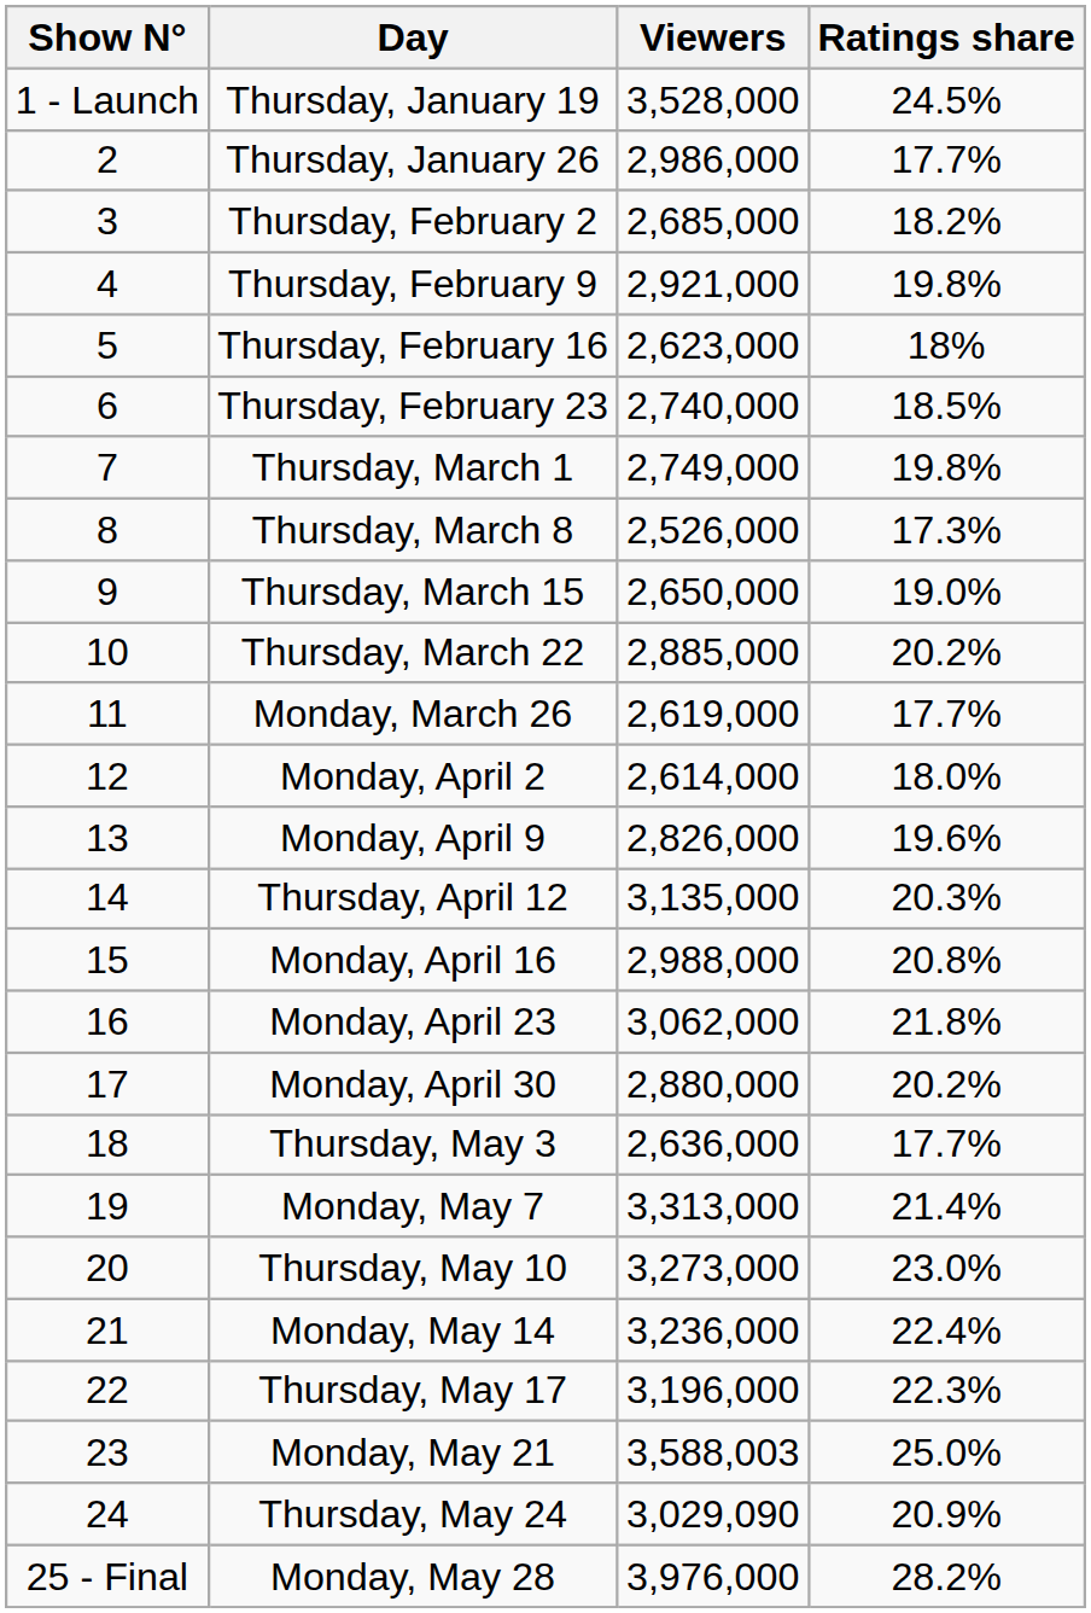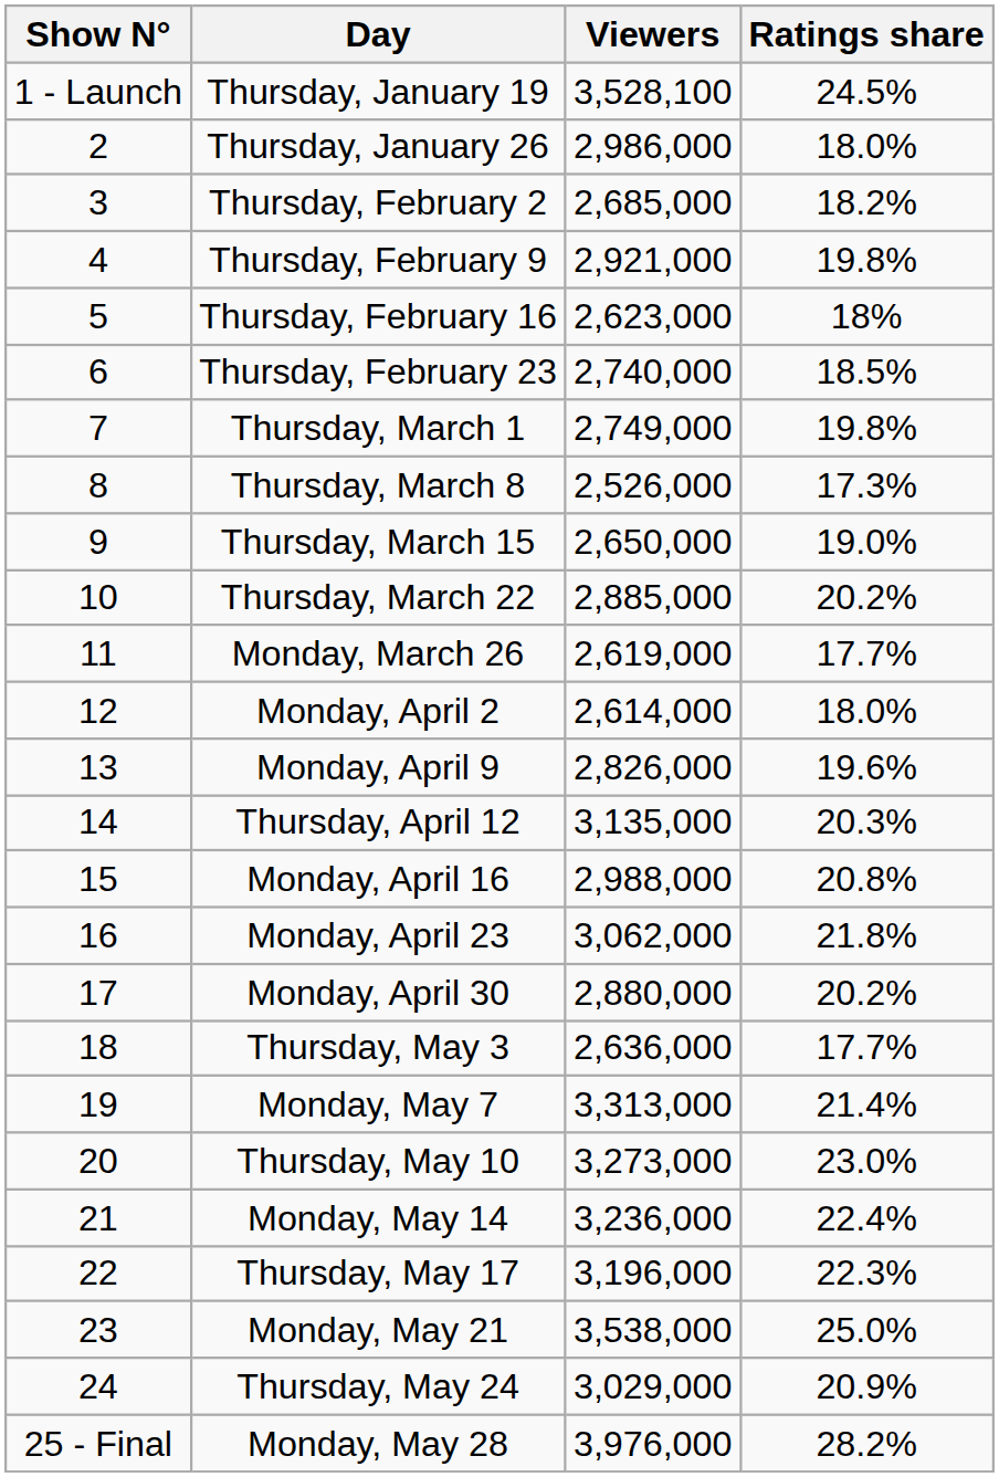 <table class="wikitable sortable centre" style="text-align:center;font-size:90%;">
 <tr>
 <th>Show N°</th>
 <th>Day</th>
 <th>Viewers</th>
 <th>Ratings share</th>
 </tr>
 <tr>
 <td>1 - Launch</td>
 <td>Thursday, January 19</td>
-<td>3,528,000</td>
+<td>3,528,100</td>
 <td>24.5%</td>
 </tr>
 <tr>
 <td>2</td>
 <td>Thursday, January 26</td>
 <td>2,986,000</td>
-<td>17.7%</td>
+<td>18.0%</td>
 </tr>
 <tr>
 <td>3</td>
 <td>Thursday, February 2</td>
 <td>2,685,000</td>
 <td>18.2%</td>
 </tr>
 <tr>
 <td>4</td>
 <td>Thursday, February 9</td>
 <td>2,921,000</td>
 <td>19.8%</td>
 </tr>
 <tr>
 <td>5</td>
 <td>Thursday, February 16</td>
 <td>2,623,000</td>
 <td>18%</td>
 </tr>
 <tr>
 <td>6</td>
 <td>Thursday, February 23</td>
 <td>2,740,000</td>
 <td>18.5%</td>
 </tr>
 <tr>
 <td>7</td>
 <td>Thursday, March 1</td>
 <td>2,749,000</td>
 <td>19.8%</td>
 </tr>
 <tr>
 <td>8</td>
 <td>Thursday, March 8</td>
 <td>2,526,000</td>
 <td>17.3%</td>
 </tr>
 <tr>
 <td>9</td>
 <td>Thursday, March 15</td>
 <td>2,650,000</td>
 <td>19.0%</td>
 </tr>
 <tr>
 <td>10</td>
 <td>Thursday, March 22</td>
 <td>2,885,000</td>
 <td>20.2%</td>
 </tr>
 <tr>
 <td>11</td>
 <td>Monday, March 26</td>
 <td>2,619,000</td>
 <td>17.7%</td>
 </tr>
 <tr>
 <td>12</td>
 <td>Monday, April 2</td>
 <td>2,614,000</td>
 <td>18.0%</td>
 </tr>
 <tr>
 <td>13</td>
 <td>Monday, April 9</td>
 <td>2,826,000</td>
 <td>19.6%</td>
 </tr>
 <tr>
 <td>14</td>
 <td>Thursday, April 12</td>
 <td>3,135,000</td>
 <td>20.3%</td>
 </tr>
 <tr>
 <td>15</td>
 <td>Monday, April 16</td>
 <td>2,988,000</td>
 <td>20.8%</td>
 </tr>
 <tr>
 <td>16</td>
 <td>Monday, April 23</td>
 <td>3,062,000</td>
 <td>21.8%</td>
 </tr>
 <tr>
 <td>17</td>
 <td>Monday, April 30</td>
 <td>2,880,000</td>
 <td>20.2%</td>
 </tr>
 <tr>
 <td>18</td>
 <td>Thursday, May 3</td>
 <td>2,636,000</td>
 <td>17.7%</td>
 </tr>
 <tr>
 <td>19</td>
 <td>Monday, May 7</td>
 <td>3,313,000</td>
 <td>21.4%</td>
 </tr>
 <tr>
 <td>20</td>
 <td>Thursday, May 10</td>
 <td>3,273,000</td>
 <td>23.0%</td>
 </tr>
 <tr>
 <td>21</td>
 <td>Monday, May 14</td>
 <td>3,236,000</td>
 <td>22.4%</td>
 </tr>
 <tr>
 <td>22</td>
 <td>Thursday, May 17</td>
 <td>3,196,000</td>
 <td>22.3%</td>
 </tr>
 <tr>
 <td>23</td>
 <td>Monday, May 21</td>
-<td>3,588,003</td>
+<td>3,538,000</td>
 <td>25.0%</td>
 </tr>
 <tr>
 <td>24</td>
 <td>Thursday, May 24</td>
-<td>3,029,090</td>
+<td>3,029,000</td>
 <td>20.9%</td>
 </tr>
 <tr>
 <td>25 - Final</td>
 <td>Monday, May 28</td>
 <td>3,976,000</td>
 <td>28.2%</td>
 </tr>
 </table>
